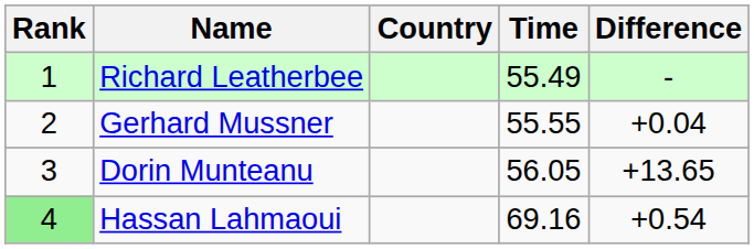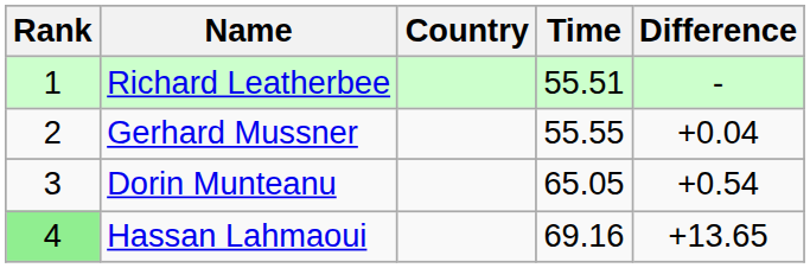 <table class="wikitable sortable" style="text-align:center">
 <tr>
 <th>Rank</th>
 <th>Name</th>
 <th>Country</th>
 <th>Time</th>
 <th>Difference</th>
 </tr>
 <tr style="background:#cfc;">
 <td>1</td>
 <td align=left><a href='#'>Richard Leatherbee</a></td>
 <td align=left></td>
-<td>55.49</td>
+<td>55.51</td>
 <td>-</td>
 </tr>
 <tr>
 <td>2</td>
 <td align=left><a href='#'>Gerhard Mussner</a></td>
 <td align=left></td>
 <td>55.55</td>
 <td>+0.04</td>
 </tr>
 <tr>
 <td>3</td>
 <td align=left><a href='#'>Dorin Munteanu</a></td>
 <td align=left></td>
-<td>56.05</td>
-<td>+13.65</td>
+<td>65.05</td>
+<td>+0.54</td>
 </tr>
 <tr>
 <td style="background: lightgreen;">4</td>
 <td align=left><a href='#'>Hassan Lahmaoui</a></td>
 <td align=left></td>
 <td>69.16</td>
-<td>+0.54</td>
+<td>+13.65</td>
 </tr>
 </table>
